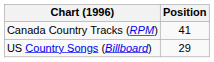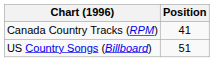 <table class="wikitable sortable">
 <tr>
 <th scope="col">Chart (1996)</th>
 <th scope="col">Position</th>
 </tr>
 <tr>
 <td>Canada Country Tracks (<em><a href='#'>RPM</a></em>)</td>
 <td align="center">41</td>
 </tr>
 <tr>
 <td>US <a href='#'>Country Songs</a> (<em><a href='#'>Billboard</a></em>)</td>
-<td align="center">29</td>
+<td align="center">51</td>
 </tr>
 </table>
